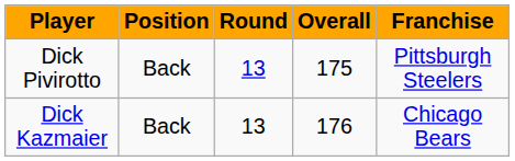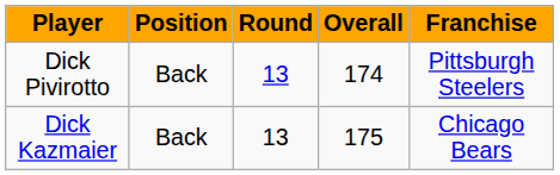 <table class="wikitable" style="width:60%;">
 <tr style="text-align:center; background:orange; color:black;">
 <td><strong>Player</strong></td>
 <td><strong>Position</strong></td>
 <td><strong>Round</strong></td>
 <td><strong>Overall</strong></td>
 <td><strong>Franchise</strong></td>
 </tr>
 <tr style="text-align:center;" bgcolor="">
 <td>Dick Pivirotto</td>
 <td>Back</td>
 <td><a href='#'>13</a></td>
-<td>175</td>
+<td>174</td>
 <td><a href='#'>Pittsburgh Steelers</a></td>
 </tr>
 <tr style="text-align:center;" bgcolor="">
 <td><a href='#'>Dick Kazmaier</a></td>
 <td>Back</td>
 <td>13</td>
-<td>176</td>
+<td>175</td>
 <td><a href='#'>Chicago Bears</a></td>
 </tr>
 </table>
